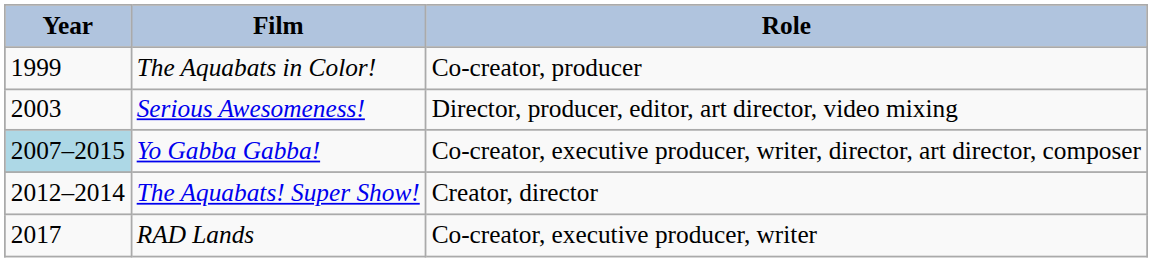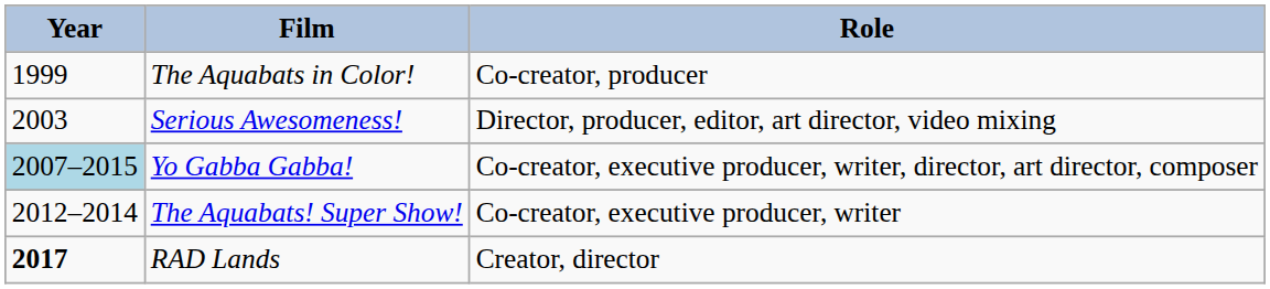 <table class="wikitable" style="font-size:90%;">
 <tr>
 <th style="background:#B0C4DE;">Year</th>
 <th style="background:#B0C4DE;">Film</th>
 <th style="background:#B0C4DE;">Role</th>
 </tr>
 <tr>
 <td>1999</td>
 <td><em>The Aquabats in Color!</em></td>
 <td>Co-creator, producer</td>
 </tr>
 <tr>
 <td>2003</td>
 <td><em><a href='#'>Serious Awesomeness!</a></em></td>
 <td>Director, producer, editor, art director, video mixing</td>
 </tr>
 <tr>
 <td style="background: lightblue;">2007–2015</td>
 <td><em><a href='#'>Yo Gabba Gabba!</a></em></td>
 <td>Co-creator, executive producer, writer, director, art director, composer</td>
 </tr>
 <tr>
 <td>2012–2014</td>
 <td><em><a href='#'>The Aquabats! Super Show!</a></em></td>
+<td>Co-creator, executive producer, writer</td>
+</tr>
+<tr>
+<td><strong>2017</strong></td>
+<td><em>RAD Lands</em></td>
 <td>Creator, director</td>
 </tr>
-<tr>
-<td>2017</td>
-<td><em>RAD Lands</em></td>
-<td>Co-creator, executive producer, writer</td>
-</tr>
 </table>
